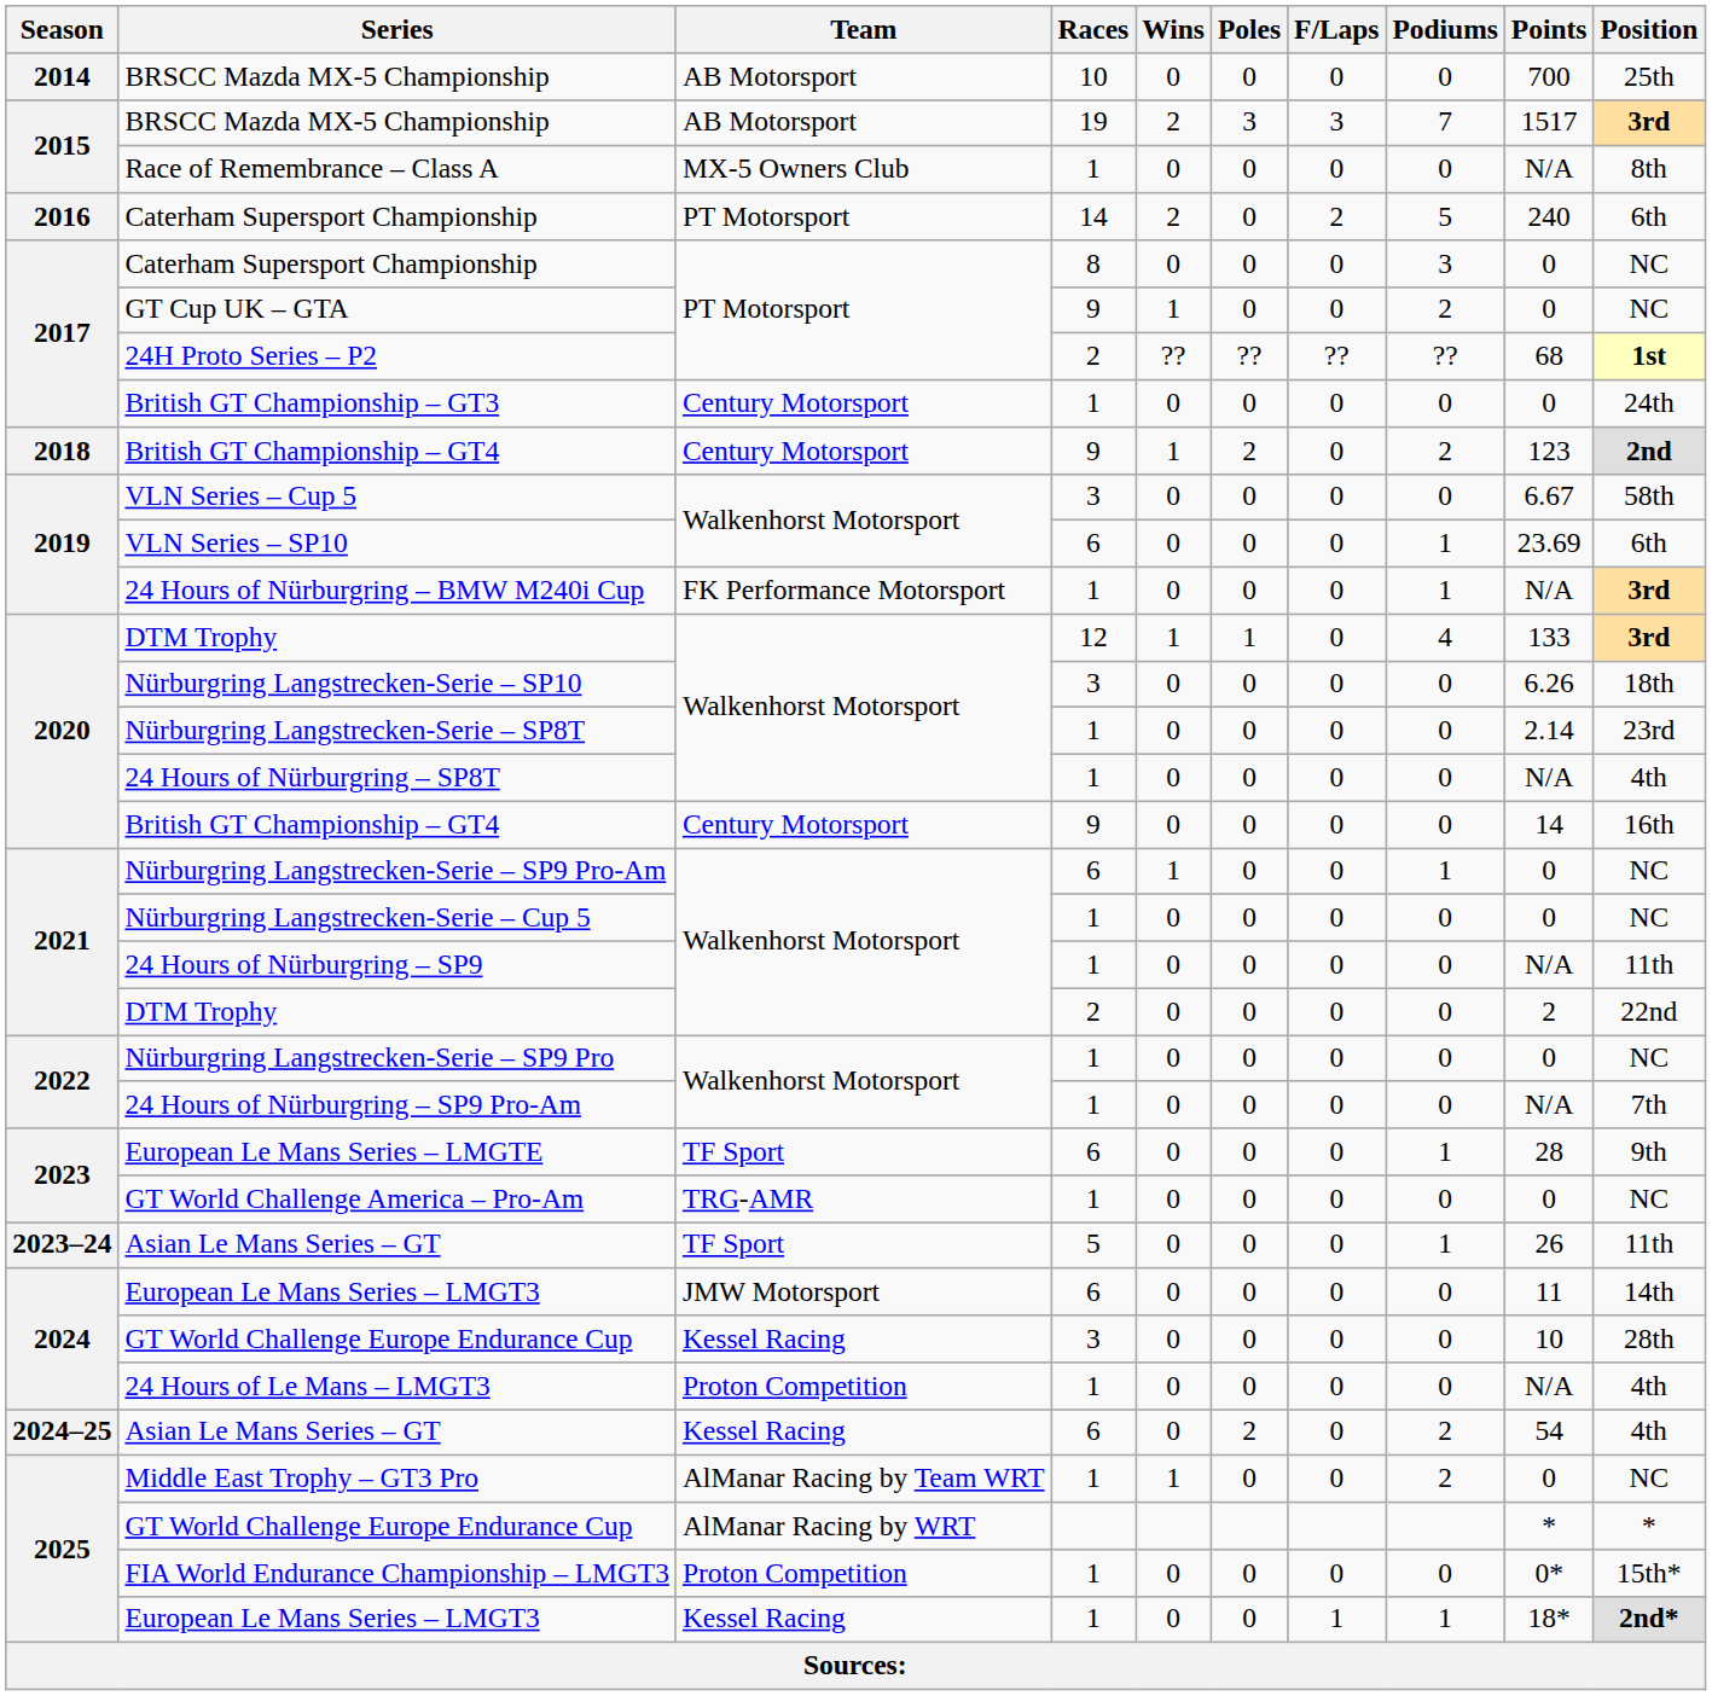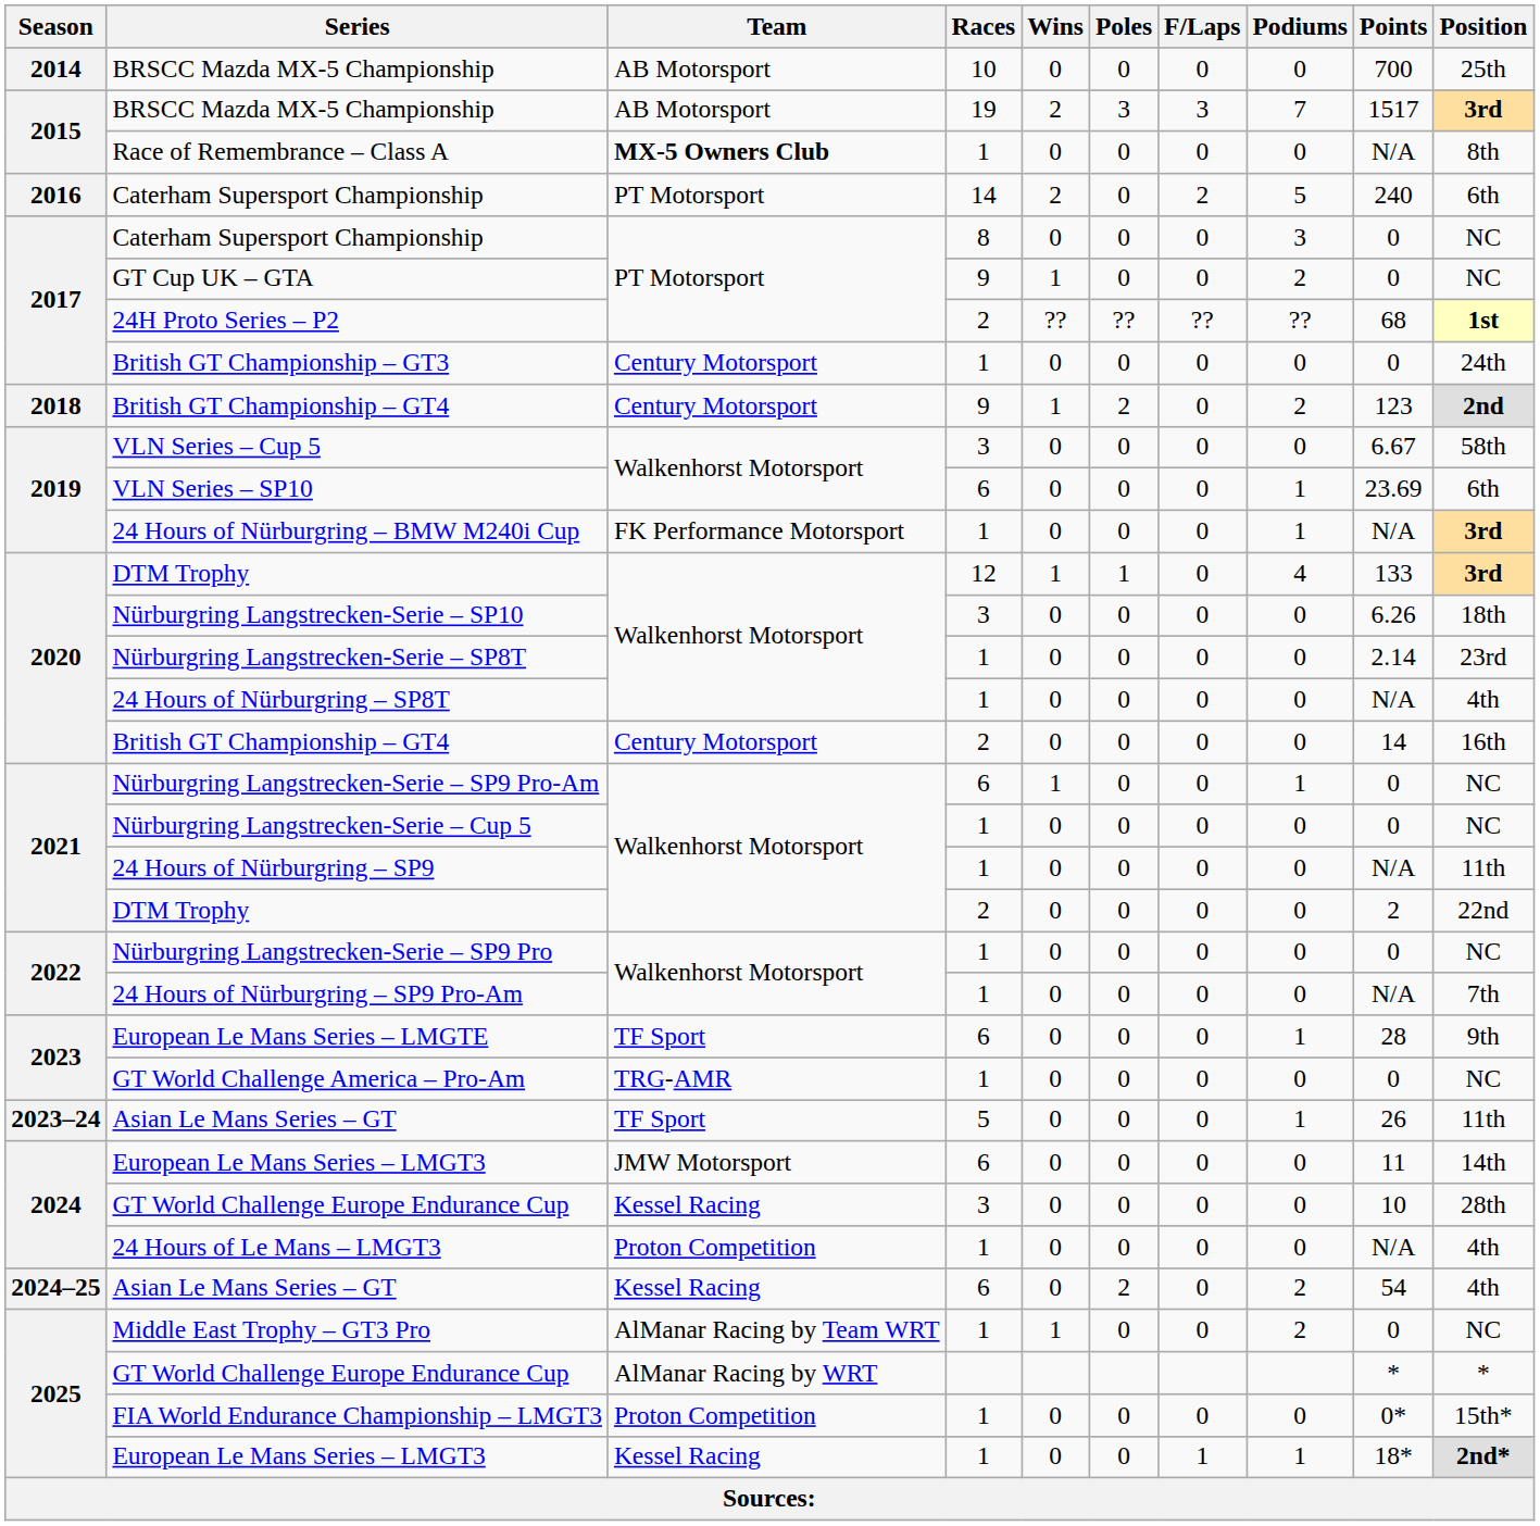 <table class="wikitable" style="font-size: 90%; text-align:center">
 <tr>
 <th>Season</th>
 <th>Series</th>
 <th>Team</th>
 <th>Races</th>
 <th>Wins</th>
 <th>Poles</th>
 <th>F/Laps</th>
 <th>Podiums</th>
 <th>Points</th>
 <th>Position</th>
 </tr>
 <tr>
 <th>2014</th>
 <td align=left>BRSCC Mazda MX-5 Championship</td>
 <td align=left>AB Motorsport</td>
 <td>10</td>
 <td>0</td>
 <td>0</td>
 <td>0</td>
 <td>0</td>
 <td>700</td>
 <td>25th</td>
 </tr>
 <tr>
 <th rowspan="2">2015</th>
 <td align=left>BRSCC Mazda MX-5 Championship</td>
 <td align=left>AB Motorsport</td>
 <td>19</td>
 <td>2</td>
 <td>3</td>
 <td>3</td>
 <td>7</td>
 <td>1517</td>
 <td style="background:#ffdf9f;"><strong>3rd</strong></td>
 </tr>
 <tr>
 <td align=left>Race of Remembrance – Class A</td>
-<td align=left>MX-5 Owners Club</td>
+<td align=left><strong>MX-5 Owners Club</strong></td>
 <td>1</td>
 <td>0</td>
 <td>0</td>
 <td>0</td>
 <td>0</td>
 <td>N/A</td>
 <td>8th</td>
 </tr>
 <tr>
 <th>2016</th>
 <td align=left>Caterham Supersport Championship</td>
 <td align=left>PT Motorsport</td>
 <td>14</td>
 <td>2</td>
 <td>0</td>
 <td>2</td>
 <td>5</td>
 <td>240</td>
 <td>6th</td>
 </tr>
 <tr>
 <th rowspan="4">2017</th>
 <td align=left>Caterham Supersport Championship</td>
 <td align=left rowspan="3">PT Motorsport</td>
 <td>8</td>
 <td>0</td>
 <td>0</td>
 <td>0</td>
 <td>3</td>
 <td>0</td>
 <td>NC</td>
 </tr>
 <tr>
 <td align=left>GT Cup UK – GTA</td>
 <td>9</td>
 <td>1</td>
 <td>0</td>
 <td>0</td>
 <td>2</td>
 <td>0</td>
 <td>NC</td>
 </tr>
 <tr>
 <td align=left><a href='#'>24H Proto Series – P2</a></td>
 <td>2</td>
 <td>??</td>
 <td>??</td>
 <td>??</td>
 <td>??</td>
 <td>68</td>
 <td style="background:#FFFFBF;"><strong>1st</strong></td>
 </tr>
 <tr>
 <td align=left><a href='#'>British GT Championship – GT3</a></td>
 <td align=left><a href='#'>Century Motorsport</a></td>
 <td>1</td>
 <td>0</td>
 <td>0</td>
 <td>0</td>
 <td>0</td>
 <td>0</td>
 <td>24th</td>
 </tr>
 <tr>
 <th>2018</th>
 <td align=left><a href='#'>British GT Championship – GT4</a></td>
 <td align=left><a href='#'>Century Motorsport</a></td>
 <td>9</td>
 <td>1</td>
 <td>2</td>
 <td>0</td>
 <td>2</td>
 <td>123</td>
 <td style="background:#dfdfdf;"><strong>2nd</strong></td>
 </tr>
 <tr>
 <th rowspan="3">2019</th>
 <td align=left><a href='#'>VLN Series – Cup 5</a></td>
 <td align=left rowspan="2">Walkenhorst Motorsport</td>
 <td>3</td>
 <td>0</td>
 <td>0</td>
 <td>0</td>
 <td>0</td>
 <td>6.67</td>
 <td>58th</td>
 </tr>
 <tr>
 <td align=left><a href='#'>VLN Series – SP10</a></td>
 <td>6</td>
 <td>0</td>
 <td>0</td>
 <td>0</td>
 <td>1</td>
 <td>23.69</td>
 <td>6th</td>
 </tr>
 <tr>
 <td align=left><a href='#'>24 Hours of Nürburgring – BMW M240i Cup</a></td>
 <td align=left>FK Performance Motorsport</td>
 <td>1</td>
 <td>0</td>
 <td>0</td>
 <td>0</td>
 <td>1</td>
 <td>N/A</td>
 <td style="background:#ffdf9f;"><strong>3rd</strong></td>
 </tr>
 <tr>
 <th rowspan="5">2020</th>
 <td align=left><a href='#'>DTM Trophy</a></td>
 <td align=left rowspan="4">Walkenhorst Motorsport</td>
 <td>12</td>
 <td>1</td>
 <td>1</td>
 <td>0</td>
 <td>4</td>
 <td>133</td>
 <td style="background:#ffdf9f;"><strong>3rd</strong></td>
 </tr>
 <tr>
 <td align=left><a href='#'>Nürburgring Langstrecken-Serie – SP10</a></td>
 <td>3</td>
 <td>0</td>
 <td>0</td>
 <td>0</td>
 <td>0</td>
 <td>6.26</td>
 <td>18th</td>
 </tr>
 <tr>
 <td align=left><a href='#'>Nürburgring Langstrecken-Serie – SP8T</a></td>
 <td>1</td>
 <td>0</td>
 <td>0</td>
 <td>0</td>
 <td>0</td>
 <td>2.14</td>
 <td>23rd</td>
 </tr>
 <tr>
 <td align=left><a href='#'>24 Hours of Nürburgring – SP8T</a></td>
 <td>1</td>
 <td>0</td>
 <td>0</td>
 <td>0</td>
 <td>0</td>
 <td>N/A</td>
 <td>4th</td>
 </tr>
 <tr>
 <td align=left><a href='#'>British GT Championship – GT4</a></td>
 <td align=left><a href='#'>Century Motorsport</a></td>
-<td>9</td>
+<td>2</td>
 <td>0</td>
 <td>0</td>
 <td>0</td>
 <td>0</td>
 <td>14</td>
 <td>16th</td>
 </tr>
 <tr>
 <th rowspan="4">2021</th>
 <td align=left><a href='#'>Nürburgring Langstrecken-Serie – SP9 Pro-Am</a></td>
 <td align=left rowspan="4">Walkenhorst Motorsport</td>
 <td>6</td>
 <td>1</td>
 <td>0</td>
 <td>0</td>
 <td>1</td>
 <td>0</td>
 <td>NC</td>
 </tr>
 <tr>
 <td align=left><a href='#'>Nürburgring Langstrecken-Serie – Cup 5</a></td>
 <td>1</td>
 <td>0</td>
 <td>0</td>
 <td>0</td>
 <td>0</td>
 <td>0</td>
 <td>NC</td>
 </tr>
 <tr>
 <td align=left><a href='#'>24 Hours of Nürburgring – SP9</a></td>
 <td>1</td>
 <td>0</td>
 <td>0</td>
 <td>0</td>
 <td>0</td>
 <td>N/A</td>
 <td>11th</td>
 </tr>
 <tr>
 <td align=left><a href='#'>DTM Trophy</a></td>
 <td>2</td>
 <td>0</td>
 <td>0</td>
 <td>0</td>
 <td>0</td>
 <td>2</td>
 <td>22nd</td>
 </tr>
 <tr>
 <th rowspan="2">2022</th>
 <td align=left><a href='#'>Nürburgring Langstrecken-Serie – SP9 Pro</a></td>
 <td align=left rowspan="2">Walkenhorst Motorsport</td>
 <td>1</td>
 <td>0</td>
 <td>0</td>
 <td>0</td>
 <td>0</td>
 <td>0</td>
 <td>NC</td>
 </tr>
 <tr>
 <td align=left><a href='#'>24 Hours of Nürburgring – SP9 Pro-Am</a></td>
 <td>1</td>
 <td>0</td>
 <td>0</td>
 <td>0</td>
 <td>0</td>
 <td>N/A</td>
 <td>7th</td>
 </tr>
 <tr>
 <th rowspan="2">2023</th>
 <td align=left><a href='#'>European Le Mans Series – LMGTE</a></td>
 <td align=left><a href='#'>TF Sport</a></td>
 <td>6</td>
 <td>0</td>
 <td>0</td>
 <td>0</td>
 <td>1</td>
 <td>28</td>
 <td>9th</td>
 </tr>
 <tr>
 <td align=left><a href='#'>GT World Challenge America – Pro-Am</a></td>
 <td align=left><a href='#'>TRG</a>-<a href='#'>AMR</a></td>
 <td>1</td>
 <td>0</td>
 <td>0</td>
 <td>0</td>
 <td>0</td>
 <td>0</td>
 <td>NC</td>
 </tr>
 <tr>
 <th>2023–24</th>
 <td align=left><a href='#'>Asian Le Mans Series – GT</a></td>
 <td align=left><a href='#'>TF Sport</a></td>
 <td>5</td>
 <td>0</td>
 <td>0</td>
 <td>0</td>
 <td>1</td>
 <td>26</td>
 <td>11th</td>
 </tr>
 <tr>
 <th rowspan="3">2024</th>
 <td align=left><a href='#'>European Le Mans Series – LMGT3</a></td>
 <td align=left>JMW Motorsport</td>
 <td>6</td>
 <td>0</td>
 <td>0</td>
 <td>0</td>
 <td>0</td>
 <td>11</td>
 <td>14th</td>
 </tr>
 <tr>
 <td align=left><a href='#'>GT World Challenge Europe Endurance Cup</a></td>
 <td align=left><a href='#'>Kessel Racing</a></td>
 <td>3</td>
 <td>0</td>
 <td>0</td>
 <td>0</td>
 <td>0</td>
 <td>10</td>
 <td>28th</td>
 </tr>
 <tr>
 <td align=left><a href='#'>24 Hours of Le Mans – LMGT3</a></td>
 <td align=left><a href='#'>Proton Competition</a></td>
 <td>1</td>
 <td>0</td>
 <td>0</td>
 <td>0</td>
 <td>0</td>
 <td>N/A</td>
 <td>4th</td>
 </tr>
 <tr>
 <th>2024–25</th>
 <td align=left><a href='#'>Asian Le Mans Series – GT</a></td>
 <td align=left><a href='#'>Kessel Racing</a></td>
 <td>6</td>
 <td>0</td>
 <td>2</td>
 <td>0</td>
 <td>2</td>
 <td>54</td>
 <td>4th</td>
 </tr>
 <tr>
 <th rowspan="4">2025</th>
 <td align=left><a href='#'>Middle East Trophy – GT3 Pro</a></td>
 <td align="left">AlManar Racing by <a href='#'>Team WRT</a></td>
 <td>1</td>
 <td>1</td>
 <td>0</td>
 <td>0</td>
 <td>2</td>
 <td>0</td>
 <td>NC</td>
 </tr>
 <tr>
 <td align=left><a href='#'>GT World Challenge Europe Endurance Cup</a></td>
 <td align=left>AlManar Racing by <a href='#'>WRT</a></td>
 <td></td>
 <td></td>
 <td></td>
 <td></td>
 <td></td>
 <td>*</td>
 <td>*</td>
 </tr>
 <tr>
 <td align=left><a href='#'>FIA World Endurance Championship – LMGT3</a></td>
 <td align=left><a href='#'>Proton Competition</a></td>
 <td>1</td>
 <td>0</td>
 <td>0</td>
 <td>0</td>
 <td>0</td>
 <td>0*</td>
 <td>15th*</td>
 </tr>
 <tr>
 <td align=left><a href='#'>European Le Mans Series – LMGT3</a></td>
 <td align=left><a href='#'>Kessel Racing</a></td>
 <td>1</td>
 <td>0</td>
 <td>0</td>
 <td>1</td>
 <td>1</td>
 <td>18*</td>
 <td style="background:#dfdfdf;"><strong>2nd*</strong></td>
 </tr>
 <tr>
 <th colspan="10">Sources:</th>
 </tr>
 </table>
